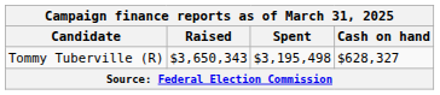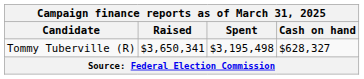 <table class="wikitable sortable">
 <tr>
 <th colspan=4>Campaign finance reports as of March 31, 2025</th>
 </tr>
 <tr style="text-align:center;">
 <th>Candidate</th>
 <th>Raised</th>
 <th>Spent</th>
 <th>Cash on hand</th>
 </tr>
 <tr>
 <td>Tommy Tuberville (R)</td>
-<td>$3,650,343</td>
+<td>$3,650,341</td>
 <td>$3,195,498</td>
 <td>$628,327</td>
 </tr>
 <tr>
 <th colspan="4"><small>Source: <a href='#'>Federal Election Commission</a></small></th>
 </tr>
 </table>
